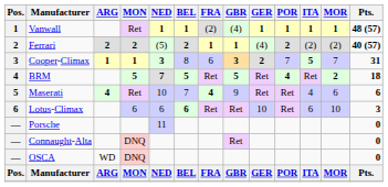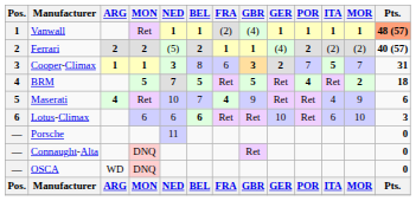 <table class="wikitable" style="font-size: 85%; text-align:center;">
 <tr valign="top">
 <th valign="middle">Pos.</th>
 <th valign="middle">Manufacturer</th>
 <th><a href='#'>ARG</a><br></th>
 <th><a href='#'>MON</a><br></th>
 <th><a href='#'>NED</a><br></th>
 <th><a href='#'>BEL</a><br></th>
 <th><a href='#'>FRA</a><br></th>
 <th><a href='#'>GBR</a><br></th>
 <th><a href='#'>GER</a><br></th>
 <th><a href='#'>POR</a><br></th>
 <th><a href='#'>ITA</a><br></th>
 <th><a href='#'>MOR</a><br></th>
 <th valign="middle">Pts.</th>
 </tr>
 <tr>
 <th>1</th>
 <td align="left"> <a href='#'>Vanwall</a></td>
 <td></td>
 <td style="background:#efcfff;">Ret</td>
 <td style="background:#ffffbf;"><strong>1</strong></td>
 <td style="background:#ffffbf;"><strong>1</strong></td>
 <td style="background:#dfdfdf;">(2)</td>
 <td style="background:#dfffdf;">(4)</td>
 <td style="background:#ffffbf;"><strong>1</strong></td>
 <td style="background:#ffffbf;"><strong>1</strong></td>
 <td style="background:#ffffbf;"><strong>1</strong></td>
 <td style="background:#ffffbf;"><strong>1</strong></td>
-<td align="right"><strong>48 (57)</strong></td>
+<td align="right" style="background: lightsalmon;"><strong>48 (57)</strong></td>
 </tr>
 <tr>
 <th>2</th>
 <td align="left"> <a href='#'>Ferrari</a></td>
 <td style="background:#dfdfdf;"><strong>2</strong></td>
 <td style="background:#dfdfdf;"><strong>2</strong></td>
 <td style="background:#dfffdf;">(5)</td>
 <td style="background:#dfdfdf;"><strong>2</strong></td>
 <td style="background:#ffffbf;"><strong>1</strong></td>
 <td style="background:#ffffbf;"><strong>1</strong></td>
 <td style="background:#dfffdf;">(4)</td>
 <td style="background:#dfdfdf;"><strong>2</strong></td>
 <td style="background:#dfdfdf;">(2)</td>
 <td style="background:#dfdfdf;">(2)</td>
 <td align="right"><strong>40 (57)</strong></td>
 </tr>
 <tr>
 <th>3</th>
 <td align="left"> <a href='#'>Cooper</a>-<a href='#'>Climax</a></td>
 <td style="background:#ffffbf;"><strong>1</strong></td>
 <td style="background:#ffffbf;"><strong>1</strong></td>
 <td style="background:#dfffdf;"><strong>3</strong></td>
 <td style="background:#cfcfff;">8</td>
 <td style="background:#cfcfff;">6</td>
 <td style="background:#ffdf9f;"><strong>3</strong></td>
 <td style="background:#dfdfdf;"><strong>2</strong></td>
 <td style="background:#cfcfff;">7</td>
 <td style="background:#dfffdf;"><strong>5</strong></td>
 <td style="background:#cfcfff;">7</td>
 <td align="right"><strong>31</strong></td>
 </tr>
 <tr>
 <th>4</th>
 <td align="left"> <a href='#'>BRM</a></td>
 <td></td>
 <td style="background:#dfffdf;"><strong>5</strong></td>
 <td style="background:#dfdfdf;"><strong>7</strong></td>
 <td style="background:#dfffdf;"><strong>5</strong></td>
 <td style="background:#efcfff;">Ret</td>
 <td style="background:#dfffdf;"><strong>5</strong></td>
 <td style="background:#efcfff;">Ret</td>
 <td style="background:#dfffdf;"><strong>4</strong></td>
 <td style="background:#efcfff;">Ret</td>
 <td style="background:#dfffdf;"><strong>2</strong></td>
 <td align="right"><strong>18</strong></td>
 </tr>
 <tr>
 <th>5</th>
 <td align="left"> <a href='#'>Maserati</a></td>
 <td style="background:#dfffdf;"><strong>4</strong></td>
 <td style="background:#efcfff;">Ret</td>
 <td style="background:#cfcfff;">10</td>
 <td style="background:#cfcfff;">7</td>
 <td style="background:#dfffdf;"><strong>4</strong></td>
 <td style="background:#cfcfff;">9</td>
 <td style="background:#efcfff;">Ret</td>
 <td style="background:#efcfff;">Ret</td>
 <td style="background:#cfcfff;">4</td>
-<td style="background:#cfcfff;">6</td>
+<td style="background:#cfcfff;">9</td>
 <td align="right"><strong>6</strong></td>
 </tr>
 <tr>
 <th>6</th>
 <td align="left"> <a href='#'>Lotus</a>-<a href='#'>Climax</a></td>
 <td></td>
 <td style="background:#cfcfff;">6</td>
 <td style="background:#cfcfff;">6</td>
 <td style="background:#dfffdf;"><strong>6</strong></td>
 <td style="background:#efcfff;">Ret</td>
 <td style="background:#efcfff;">Ret</td>
 <td style="background:#cfcfff;">10</td>
 <td style="background:#efcfff;">Ret</td>
 <td style="background:#cfcfff;">6</td>
 <td style="background:#cfcfff;">10</td>
 <td align="right"><strong>3</strong></td>
 </tr>
 <tr>
 <th>—</th>
 <td align="left"> <a href='#'>Porsche</a></td>
 <td></td>
 <td></td>
 <td style="background:#cfcfff;">11</td>
 <td></td>
 <td></td>
 <td></td>
 <td></td>
 <td></td>
 <td></td>
 <td></td>
 <td align="right"><strong>0</strong></td>
 </tr>
 <tr>
 <th>—</th>
 <td align="left"> <a href='#'>Connaught</a>-<a href='#'>Alta</a></td>
 <td></td>
 <td style="background:#ffcfcf;">DNQ</td>
 <td></td>
 <td></td>
 <td></td>
 <td style="background:#efcfff;">Ret</td>
 <td></td>
 <td></td>
 <td></td>
 <td></td>
 <td align="right"><strong>0</strong></td>
 </tr>
 <tr>
 <th>—</th>
 <td align="left"> <a href='#'>OSCA</a></td>
 <td>WD</td>
 <td style="background:#ffcfcf;">DNQ</td>
 <td></td>
 <td></td>
 <td></td>
 <td></td>
 <td></td>
 <td></td>
 <td></td>
 <td></td>
 <td align="right"><strong>0</strong></td>
 </tr>
 <tr valign="top">
 <th valign="middle">Pos.</th>
 <th valign="middle">Manufacturer</th>
 <th><a href='#'>ARG</a><br></th>
 <th><a href='#'>MON</a><br></th>
 <th><a href='#'>NED</a><br></th>
 <th><a href='#'>BEL</a><br></th>
 <th><a href='#'>FRA</a><br></th>
 <th><a href='#'>GBR</a><br></th>
 <th><a href='#'>GER</a><br></th>
 <th><a href='#'>POR</a><br></th>
 <th><a href='#'>ITA</a><br></th>
 <th><a href='#'>MOR</a><br></th>
 <th valign="middle">Pts.</th>
 </tr>
 <tr>
 </tr>
 </table>
